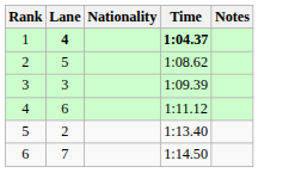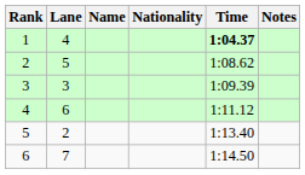 <table class="wikitable sortable" style="text-align:center">
 <tr>
 <th>Rank</th>
 <th>Lane</th>
+<th>Name</th>
 <th>Nationality</th>
 <th>Time</th>
 <th>Notes</th>
 </tr>
 <tr bgcolor=ccffcc>
 <td>1</td>
-<td><strong>4</strong></td>
+<td>4</td>
+<td align=left></td>
 <td align=left></td>
 <td><strong>1:04.37</strong></td>
 <td><strong></strong> <strong></strong></td>
 </tr>
 <tr bgcolor=ccffcc>
 <td>2</td>
 <td>5</td>
 <td align=left></td>
+<td align=left></td>
 <td>1:08.62</td>
 <td><strong></strong></td>
 </tr>
 <tr bgcolor=ccffcc>
 <td>3</td>
 <td>3</td>
+<td align=left></td>
 <td align=left></td>
 <td>1:09.39</td>
 <td><strong></strong></td>
 </tr>
 <tr bgcolor=ccffcc>
 <td>4</td>
 <td>6</td>
 <td align=left></td>
+<td align=left></td>
 <td>1:11.12</td>
 <td><strong></strong></td>
 </tr>
 <tr>
 <td>5</td>
 <td>2</td>
+<td align=left></td>
 <td align=left></td>
 <td>1:13.40</td>
 <td></td>
 </tr>
 <tr>
 <td>6</td>
 <td>7</td>
 <td align=left></td>
+<td align=left></td>
 <td>1:14.50</td>
 <td></td>
 </tr>
 </table>
